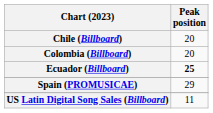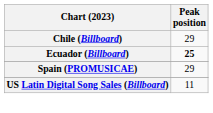 <table class="wikitable sortable plainrowheaders" style="text-align:center">
 <tr>
 <th scope="col">Chart (2023)</th>
 <th scope="col">Peak<br>position</th>
 </tr>
 <tr>
 <th scope="row">Chile (<em><a href='#'>Billboard</a></em>)</th>
-<td>20</td>
-</tr>
-<tr>
-<th scope="row">Colombia (<em><a href='#'>Billboard</a></em>)</th>
-<td>20</td>
+<td>29</td>
 </tr>
 <tr>
 <th scope="row">Ecuador (<em><a href='#'>Billboard</a></em>)</th>
 <td><strong>25</strong></td>
 </tr>
 <tr>
 </tr>
 <tr>
 <th scope="row">Spain (<a href='#'>PROMUSICAE</a>)</th>
 <td>29</td>
 </tr>
 <tr>
 </tr>
 <tr>
 <th scope="row">US <a href='#'>Latin Digital Song Sales</a> (<em><a href='#'>Billboard</a></em>)</th>
 <td>11</td>
 </tr>
 </table>
